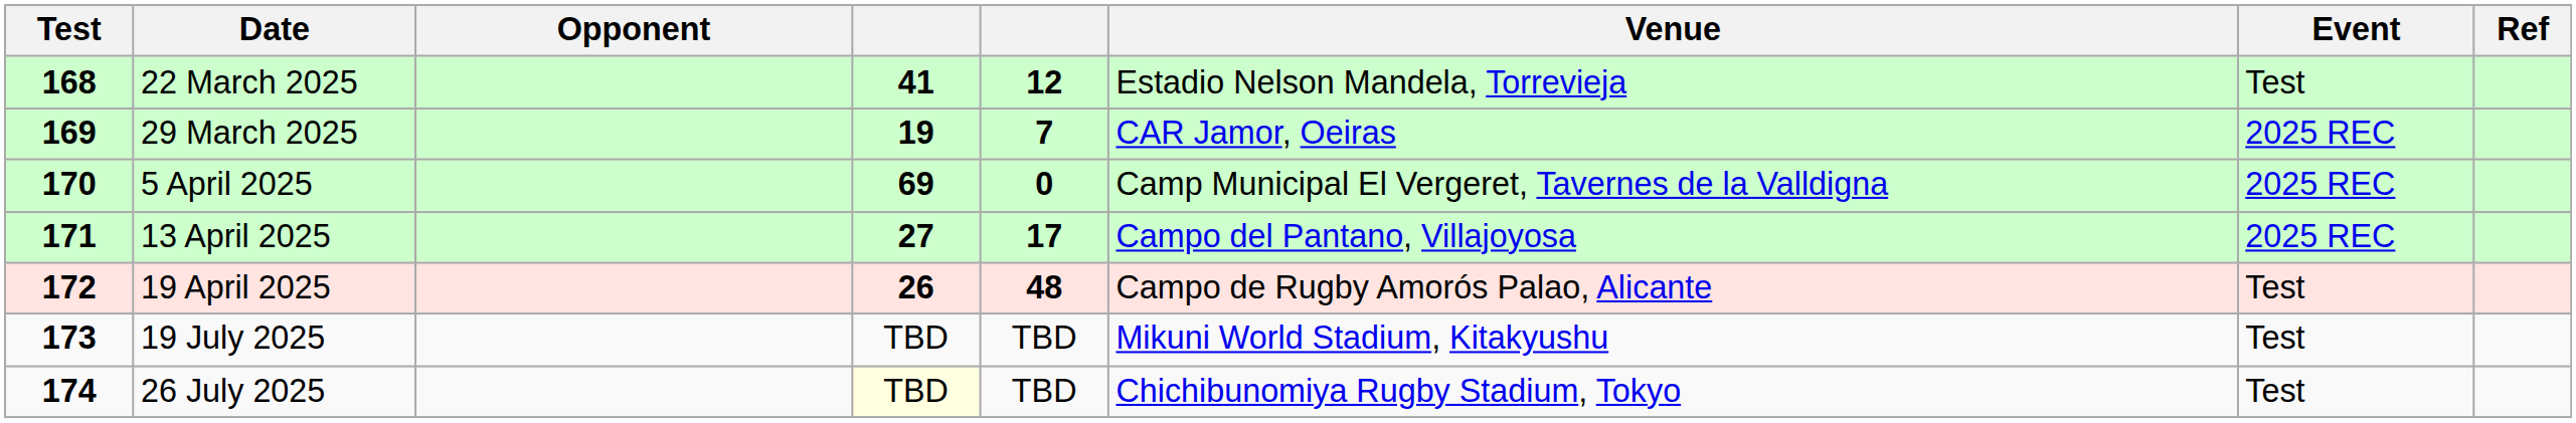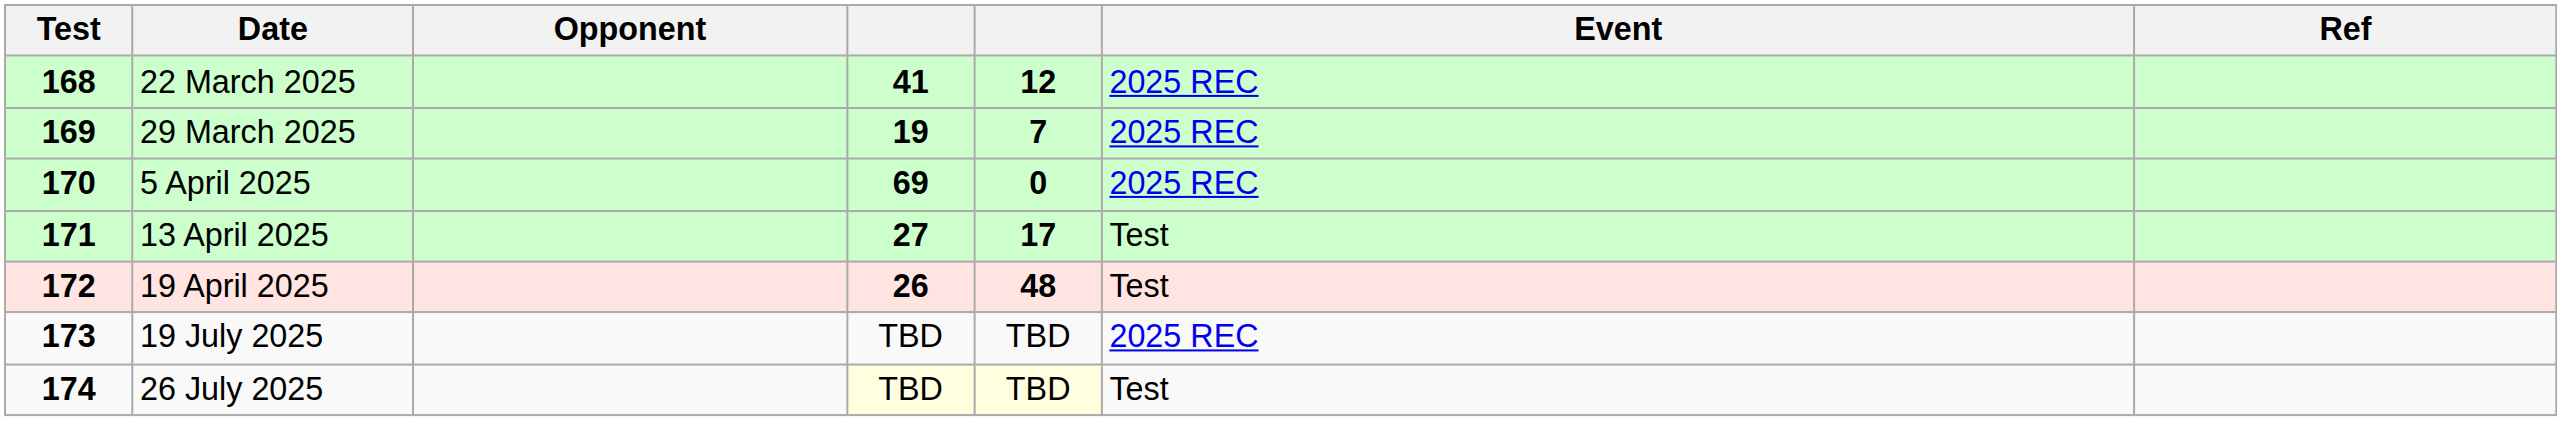 <table class="wikitable sortable" style="width:100%">
 <tr>
 <th style="width:5%">Test</th>
 <th style="width:11%">Date</th>
 <th style="width:17%">Opponent</th>
 <th style="width:5%"></th>
 <th style="width:5%"></th>
-<th>Venue</th>
 <th>Event</th>
 <th>Ref</th>
 </tr>
 <tr bgcolor="#ccffcc">
 <td align="center"><strong>168</strong></td>
 <td>22 March 2025</td>
 <td></td>
 <td align="center"><strong>41</strong></td>
 <td align="center"><strong>12</strong></td>
-<td>Estadio Nelson Mandela, <a href='#'>Torrevieja</a></td>
-<td>Test</td>
+<td><a href='#'>2025 REC</a></td>
 <td></td>
 </tr>
 <tr bgcolor="#ccffcc">
 <td align="center"><strong>169</strong></td>
 <td>29 March 2025</td>
 <td></td>
 <td align="center"><strong>19</strong></td>
 <td align="center"><strong>7</strong></td>
-<td><a href='#'>CAR Jamor</a>, <a href='#'>Oeiras</a></td>
 <td><a href='#'>2025 REC</a></td>
 <td></td>
 </tr>
 <tr bgcolor="#ccffcc">
 <td align="center"><strong>170</strong></td>
 <td>5 April 2025</td>
 <td></td>
 <td align="center"><strong>69</strong></td>
 <td align="center"><strong>0</strong></td>
-<td>Camp Municipal El Vergeret, <a href='#'>Tavernes de la Valldigna</a></td>
 <td><a href='#'>2025 REC</a></td>
 <td></td>
 </tr>
 <tr bgcolor="#ccffcc">
 <td align="center"><strong>171</strong></td>
 <td>13 April 2025</td>
 <td></td>
 <td align="center"><strong>27</strong></td>
 <td align="center"><strong>17</strong></td>
-<td><a href='#'>Campo del Pantano</a>, <a href='#'>Villajoyosa</a></td>
-<td><a href='#'>2025 REC</a></td>
+<td>Test</td>
 <td></td>
 </tr>
 <tr bgcolor="FFE4E1">
 <td align="center"><strong>172</strong></td>
 <td>19 April 2025</td>
 <td></td>
 <td align="center"><strong>26</strong></td>
 <td align="center"><strong>48</strong></td>
-<td>Campo de Rugby Amorós Palao, <a href='#'>Alicante</a></td>
 <td>Test</td>
 <td></td>
 </tr>
 <tr>
 <td align="center"><strong>173</strong></td>
 <td>19 July 2025</td>
 <td></td>
 <td align="center">TBD</td>
 <td align="center">TBD</td>
-<td><a href='#'>Mikuni World Stadium</a>, <a href='#'>Kitakyushu</a></td>
-<td>Test</td>
+<td><a href='#'>2025 REC</a></td>
 <td></td>
 </tr>
 <tr>
 <td align="center"><strong>174</strong></td>
 <td>26 July 2025</td>
 <td></td>
 <td align="center" style="background: lightyellow;">TBD</td>
-<td align="center">TBD</td>
-<td><a href='#'>Chichibunomiya Rugby Stadium</a>, <a href='#'>Tokyo</a></td>
+<td align="center" style="background: lightyellow;">TBD</td>
 <td>Test</td>
 <td></td>
 </tr>
 </table>
